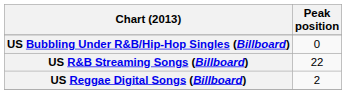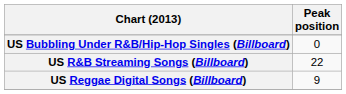 <table class="wikitable plainrowheaders sortable" style="text-align:center;">
 <tr>
 <th scope="col">Chart (2013)</th>
 <th scope="col">Peak<br>position</th>
 </tr>
 <tr>
 </tr>
 <tr>
 </tr>
 <tr>
 <th scope="row">US <a href='#'>Bubbling Under R&B/Hip-Hop Singles</a> (<a href='#'><em>Billboard</em></a>)</th>
 <td style="text-align:center">0</td>
 </tr>
 <tr>
 <th scope="row">US <a href='#'>R&B Streaming Songs</a> (<a href='#'><em>Billboard</em></a>)</th>
 <td style="text-align:center">22</td>
 </tr>
 <tr>
 <th scope="row">US <a href='#'>Reggae Digital Songs</a> (<a href='#'><em>Billboard</em></a>)</th>
-<td style="text-align:center">2</td>
+<td style="text-align:center">9</td>
 </tr>
 <tr>
 </tr>
 </table>
